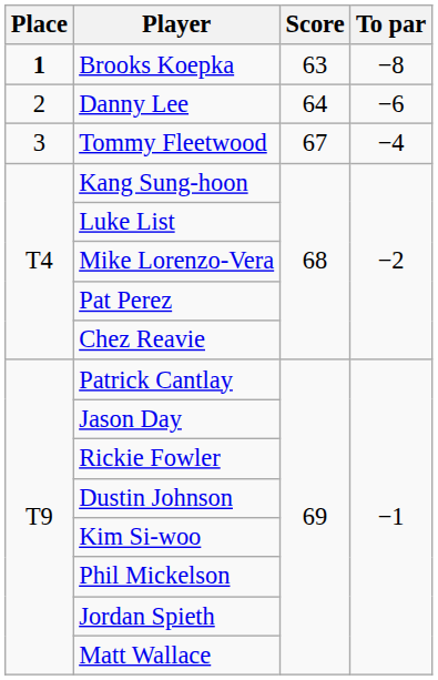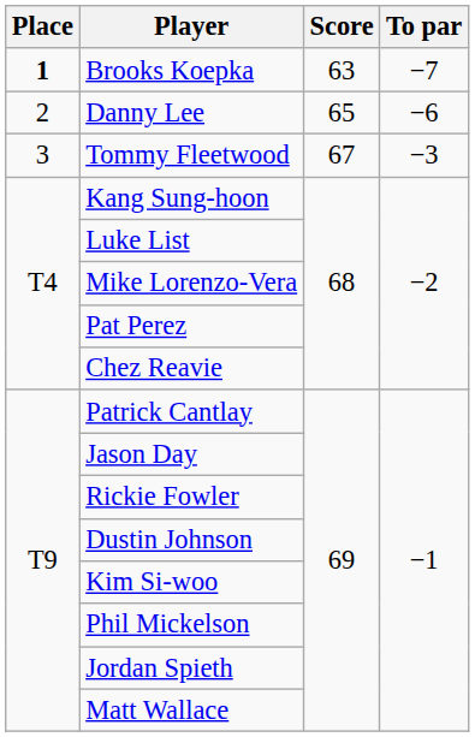 <table class="wikitable">
 <tr>
 <th>Place</th>
 <th>Player</th>
 <th>Score</th>
 <th>To par</th>
 </tr>
 <tr>
 <td align=center><strong>1</strong></td>
 <td> <a href='#'>Brooks Koepka</a></td>
 <td align=center>63</td>
-<td align=center>−8</td>
+<td align=center>−7</td>
 </tr>
 <tr>
 <td align=center>2</td>
 <td> <a href='#'>Danny Lee</a></td>
-<td align=center>64</td>
+<td align=center>65</td>
 <td align=center>−6</td>
 </tr>
 <tr>
 <td align=center>3</td>
 <td> <a href='#'>Tommy Fleetwood</a></td>
 <td align=center>67</td>
-<td align=center>−4</td>
+<td align=center>−3</td>
 </tr>
 <tr>
 <td rowspan=5 align=center>T4</td>
 <td> <a href='#'>Kang Sung-hoon</a></td>
 <td rowspan=5 align=center>68</td>
 <td rowspan=5 align=center>−2</td>
 </tr>
 <tr>
 <td> <a href='#'>Luke List</a></td>
 </tr>
 <tr>
 <td> <a href='#'>Mike Lorenzo-Vera</a></td>
 </tr>
 <tr>
 <td> <a href='#'>Pat Perez</a></td>
 </tr>
 <tr>
 <td> <a href='#'>Chez Reavie</a></td>
 </tr>
 <tr>
 <td rowspan=8 align=center>T9</td>
 <td> <a href='#'>Patrick Cantlay</a></td>
 <td rowspan=8 align=center>69</td>
 <td rowspan=8 align=center>−1</td>
 </tr>
 <tr>
 <td> <a href='#'>Jason Day</a></td>
 </tr>
 <tr>
 <td> <a href='#'>Rickie Fowler</a></td>
 </tr>
 <tr>
 <td> <a href='#'>Dustin Johnson</a></td>
 </tr>
 <tr>
 <td> <a href='#'>Kim Si-woo</a></td>
 </tr>
 <tr>
 <td> <a href='#'>Phil Mickelson</a></td>
 </tr>
 <tr>
 <td> <a href='#'>Jordan Spieth</a></td>
 </tr>
 <tr>
 <td> <a href='#'>Matt Wallace</a></td>
 </tr>
 </table>
